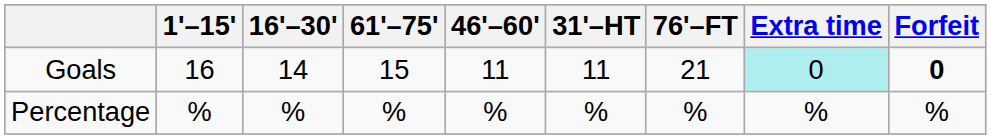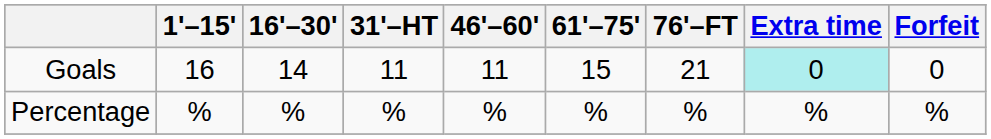 <table class="wikitable" style="text-align:center">
 <tr>
 <th></th>
 <th>1'–15'</th>
 <th>16'–30'</th>
+<th>31'–HT</th>
+<th>46'–60'</th>
 <th>61'–75'</th>
-<th>46'–60'</th>
-<th>31'–HT</th>
 <th>76'–FT</th>
 <th><a href='#'>Extra time</a></th>
 <th><a href='#'>Forfeit</a></th>
 </tr>
 <tr>
 <td>Goals</td>
 <td>16</td>
 <td>14</td>
-<td>15</td>
 <td>11</td>
 <td>11</td>
+<td>15</td>
 <td>21</td>
 <td style="background: paleturquoise;">0</td>
-<td><strong>0</strong></td>
+<td>0</td>
 </tr>
 <tr>
 <td>Percentage</td>
 <td>%</td>
 <td>%</td>
 <td>%</td>
 <td>%</td>
 <td>%</td>
 <td>%</td>
 <td>%</td>
 <td>%</td>
 </tr>
 </table>
